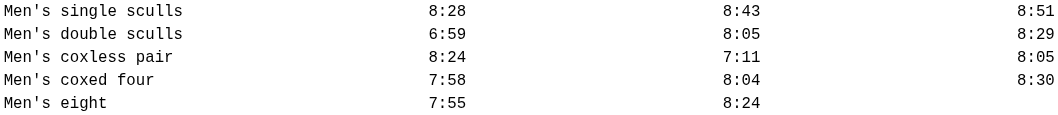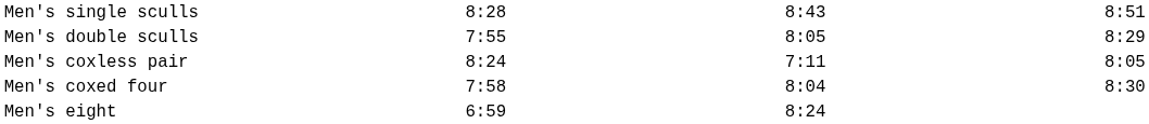 <table>
 <tr>
 <td width="10%" nowrap>Men's single sculls</td>
 <td width="25%"></td>
 <td width="5%">8:28</td>
 <td width="25%"></td>
 <td width="5%">8:43</td>
 <td width="25%"></td>
 <td width="5%">8:51</td>
 </tr>
 <tr>
 <td nowrap>Men's double sculls</td>
 <td></td>
-<td>6:59</td>
+<td>7:55</td>
 <td></td>
 <td>8:05</td>
 <td></td>
 <td>8:29</td>
 </tr>
 <tr>
 <td nowrap>Men's coxless pair</td>
 <td></td>
 <td>8:24</td>
 <td></td>
 <td>7:11</td>
 <td></td>
 <td>8:05</td>
 </tr>
 <tr>
 <td>Men's coxed four</td>
 <td></td>
 <td>7:58</td>
 <td></td>
 <td>8:04</td>
 <td></td>
 <td>8:30</td>
 </tr>
 <tr>
 <td>Men's eight</td>
 <td></td>
-<td>7:55</td>
+<td>6:59</td>
 <td></td>
 <td>8:24</td>
 <td></td>
 <td></td>
 </tr>
 </table>
